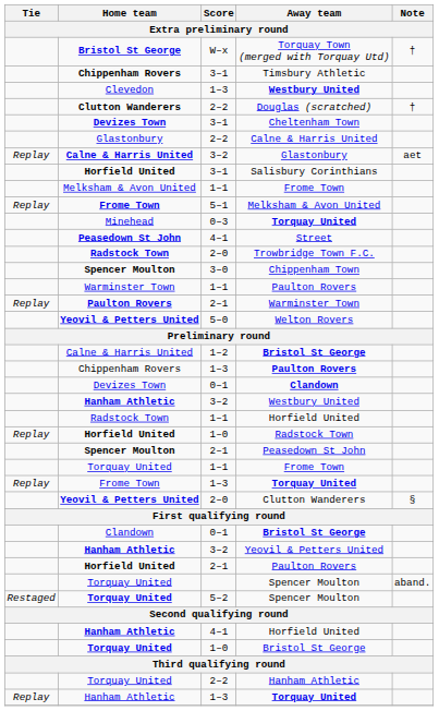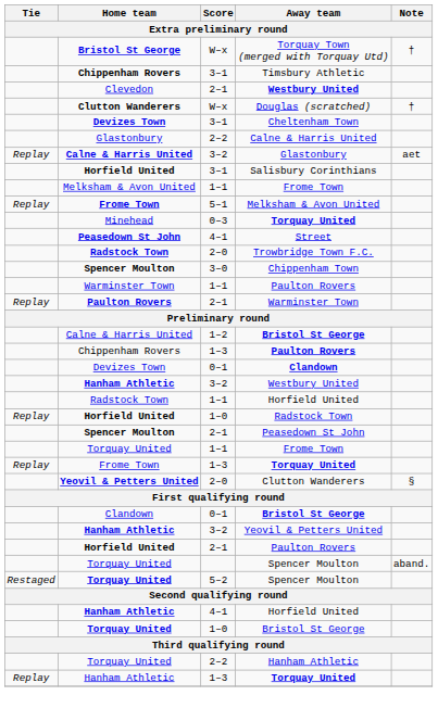 <table class="wikitable" style="text-align:center;">
 <tr>
 <th>Tie</th>
 <th>Home team</th>
 <th>Score</th>
 <th>Away team</th>
 <th>Note</th>
 </tr>
 <tr>
 <th colspan=5>Extra preliminary round</th>
 </tr>
 <tr>
 <td></td>
 <td><strong><a href='#'>Bristol St George</a></strong></td>
 <td>W–x</td>
 <td><a href='#'>Torquay Town</a><br><em>(merged with Torquay Utd)</em></td>
 <td>†</td>
 </tr>
 <tr>
 <td></td>
 <td><strong>Chippenham Rovers</strong></td>
 <td>3–1</td>
 <td>Timsbury Athletic</td>
 <td></td>
 </tr>
 <tr>
 <td></td>
 <td><a href='#'>Clevedon</a></td>
-<td>1–3</td>
+<td>2–1</td>
 <td><strong><a href='#'>Westbury United</a></strong></td>
 <td></td>
 </tr>
 <tr>
 <td></td>
 <td><strong>Clutton Wanderers</strong></td>
-<td>2–2</td>
+<td>W–x</td>
 <td><a href='#'>Douglas</a> <em>(scratched)</em></td>
 <td>†</td>
 </tr>
 <tr>
 <td></td>
 <td><strong><a href='#'>Devizes Town</a></strong></td>
 <td>3–1</td>
 <td><a href='#'>Cheltenham Town</a></td>
 <td></td>
 </tr>
 <tr>
 <td></td>
 <td><a href='#'>Glastonbury</a></td>
 <td>2–2</td>
 <td><a href='#'>Calne & Harris United</a></td>
 <td></td>
 </tr>
 <tr>
 <td><em>Replay</em></td>
 <td><strong><a href='#'>Calne & Harris United</a></strong></td>
 <td>3–2</td>
 <td><a href='#'>Glastonbury</a></td>
 <td>aet</td>
 </tr>
 <tr>
 <td></td>
 <td><strong>Horfield United</strong></td>
 <td>3–1</td>
 <td>Salisbury Corinthians</td>
 <td></td>
 </tr>
 <tr>
 <td></td>
 <td><a href='#'>Melksham & Avon United</a></td>
 <td>1–1</td>
 <td><a href='#'>Frome Town</a></td>
 <td></td>
 </tr>
 <tr>
 <td><em>Replay</em></td>
 <td><strong><a href='#'>Frome Town</a></strong></td>
 <td>5–1</td>
 <td><a href='#'>Melksham & Avon United</a></td>
 <td></td>
 </tr>
 <tr>
 <td></td>
 <td><a href='#'>Minehead</a></td>
 <td>0–3</td>
 <td><strong><a href='#'>Torquay United</a></strong></td>
 <td></td>
 </tr>
 <tr>
 <td></td>
 <td><strong><a href='#'>Peasedown St John</a></strong></td>
 <td>4–1</td>
 <td><a href='#'>Street</a></td>
 <td></td>
 </tr>
 <tr>
 <td></td>
 <td><strong><a href='#'>Radstock Town</a></strong></td>
 <td>2–0</td>
 <td><a href='#'>Trowbridge Town F.C.</a></td>
 <td></td>
 </tr>
 <tr>
 <td></td>
 <td><strong>Spencer Moulton</strong></td>
 <td>3–0</td>
 <td><a href='#'>Chippenham Town</a></td>
 <td></td>
 </tr>
 <tr>
 <td></td>
 <td><a href='#'>Warminster Town</a></td>
 <td>1–1</td>
 <td><a href='#'>Paulton Rovers</a></td>
 <td></td>
 </tr>
 <tr>
 <td><em>Replay</em></td>
 <td><strong><a href='#'>Paulton Rovers</a></strong></td>
 <td>2–1</td>
 <td><a href='#'>Warminster Town</a></td>
-<td></td>
-</tr>
-<tr>
-<td></td>
-<td><strong><a href='#'>Yeovil & Petters United</a></strong></td>
-<td>5–0</td>
-<td><a href='#'>Welton Rovers</a></td>
 <td></td>
 </tr>
 <tr>
 <th colspan=5>Preliminary round</th>
 </tr>
 <tr>
 <td></td>
 <td><a href='#'>Calne & Harris United</a></td>
 <td>1–2</td>
 <td><strong><a href='#'>Bristol St George</a></strong></td>
 <td></td>
 </tr>
 <tr>
 <td></td>
 <td>Chippenham Rovers</td>
 <td>1–3</td>
 <td><strong><a href='#'>Paulton Rovers</a></strong></td>
 <td></td>
 </tr>
 <tr>
 <td></td>
 <td><a href='#'>Devizes Town</a></td>
 <td>0–1</td>
 <td><strong><a href='#'>Clandown</a></strong></td>
 <td></td>
 </tr>
 <tr>
 <td></td>
 <td><strong><a href='#'>Hanham Athletic</a></strong></td>
 <td>3–2</td>
 <td><a href='#'>Westbury United</a></td>
 <td></td>
 </tr>
 <tr>
 <td></td>
 <td><a href='#'>Radstock Town</a></td>
 <td>1–1</td>
 <td>Horfield United</td>
 <td></td>
 </tr>
 <tr>
 <td><em>Replay</em></td>
 <td><strong>Horfield United</strong></td>
 <td>1–0</td>
 <td><a href='#'>Radstock Town</a></td>
 <td></td>
 </tr>
 <tr>
 <td></td>
 <td><strong>Spencer Moulton</strong></td>
 <td>2–1</td>
 <td><a href='#'>Peasedown St John</a></td>
 <td></td>
 </tr>
 <tr>
 <td></td>
 <td><a href='#'>Torquay United</a></td>
 <td>1–1</td>
 <td><a href='#'>Frome Town</a></td>
 <td></td>
 </tr>
 <tr>
 <td><em>Replay</em></td>
 <td><a href='#'>Frome Town</a></td>
 <td>1–3</td>
 <td><strong><a href='#'>Torquay United</a></strong></td>
 <td></td>
 </tr>
 <tr>
 <td></td>
 <td><strong><a href='#'>Yeovil & Petters United</a></strong></td>
 <td>2–0</td>
 <td>Clutton Wanderers</td>
 <td>§</td>
 </tr>
 <tr>
 <th colspan=5>First qualifying round</th>
 </tr>
 <tr>
 <td></td>
 <td><a href='#'>Clandown</a></td>
 <td>0–1</td>
 <td><strong><a href='#'>Bristol St George</a></strong></td>
 <td></td>
 </tr>
 <tr>
 <td></td>
 <td><strong><a href='#'>Hanham Athletic</a></strong></td>
 <td>3–2</td>
 <td><a href='#'>Yeovil & Petters United</a></td>
 <td></td>
 </tr>
 <tr>
 <td></td>
 <td><strong>Horfield United</strong></td>
 <td>2–1</td>
 <td><a href='#'>Paulton Rovers</a></td>
 <td></td>
 </tr>
 <tr>
 <td></td>
 <td><a href='#'>Torquay United</a></td>
 <td></td>
 <td>Spencer Moulton</td>
 <td>aband.</td>
 </tr>
 <tr>
 <td><em>Restaged</em></td>
 <td><strong><a href='#'>Torquay United</a></strong></td>
 <td>5–2</td>
 <td>Spencer Moulton</td>
 <td></td>
 </tr>
 <tr>
 <th colspan=5>Second qualifying round</th>
 </tr>
 <tr>
 <td></td>
 <td><strong><a href='#'>Hanham Athletic</a></strong></td>
 <td>4–1</td>
 <td>Horfield United</td>
 <td></td>
 </tr>
 <tr>
 <td></td>
 <td><strong><a href='#'>Torquay United</a></strong></td>
 <td>1–0</td>
 <td><a href='#'>Bristol St George</a></td>
 <td></td>
 </tr>
 <tr>
 <th colspan=5>Third qualifying round</th>
 </tr>
 <tr>
 <td></td>
 <td><a href='#'>Torquay United</a></td>
 <td>2–2</td>
 <td><a href='#'>Hanham Athletic</a></td>
 <td></td>
 </tr>
 <tr>
 <td><em>Replay</em></td>
 <td><a href='#'>Hanham Athletic</a></td>
 <td>1–3</td>
 <td><strong><a href='#'>Torquay United</a></strong></td>
 <td></td>
 </tr>
 <tr>
 </tr>
 </table>
